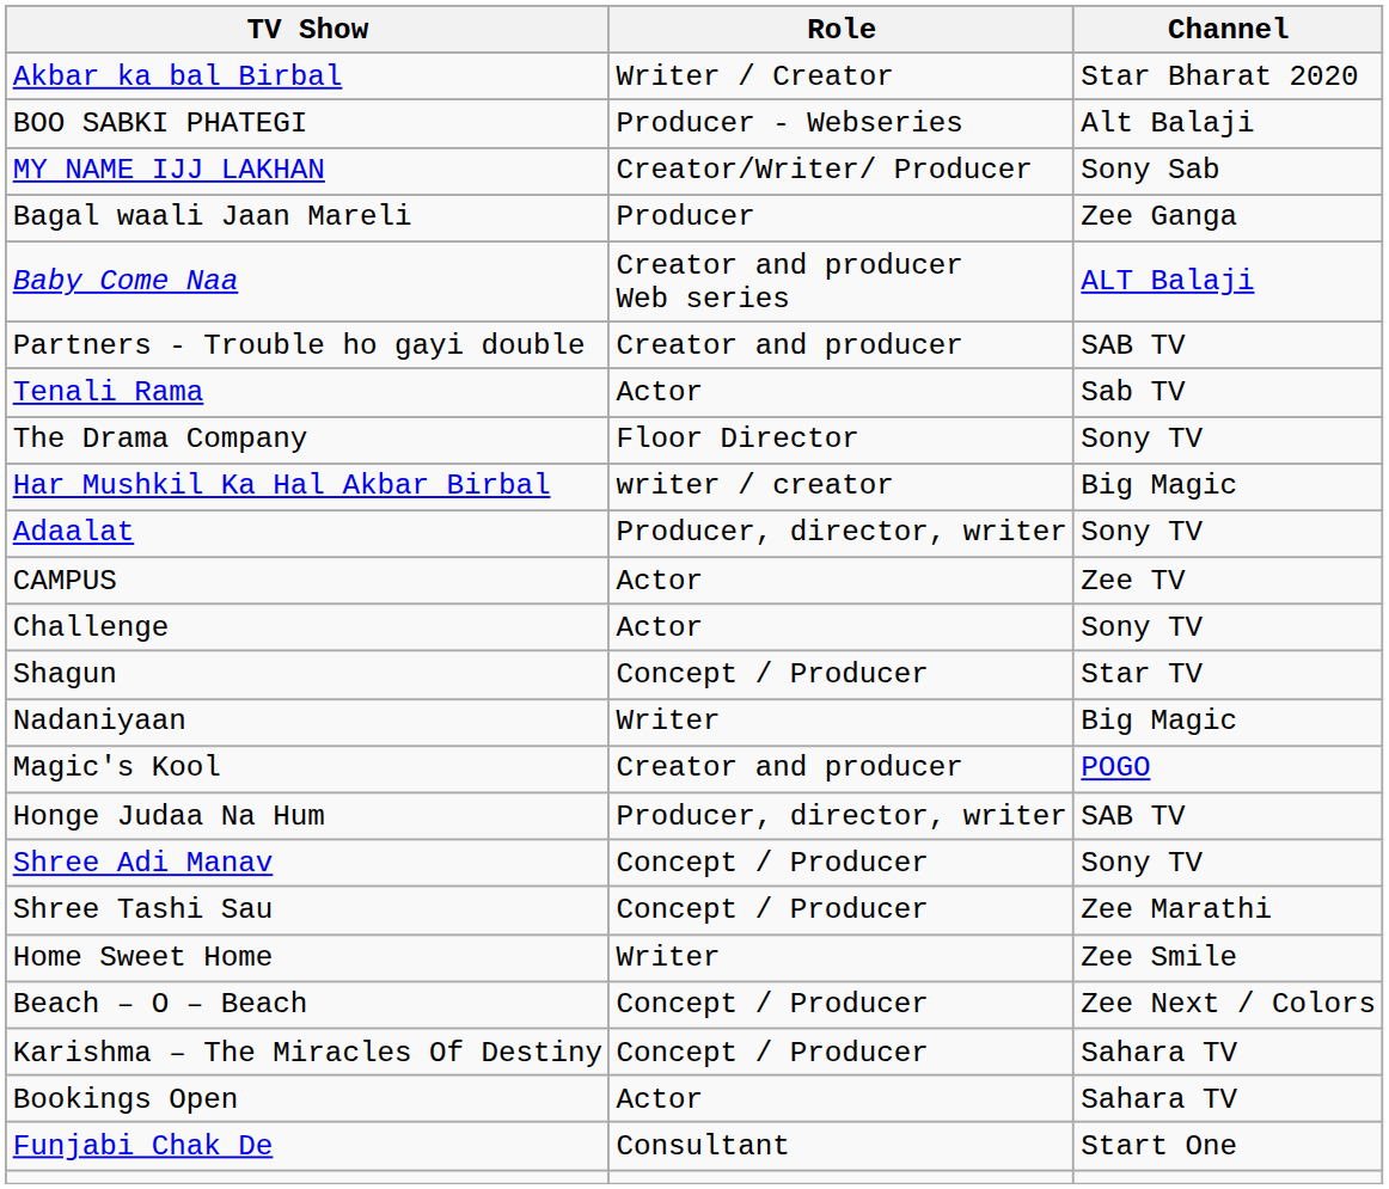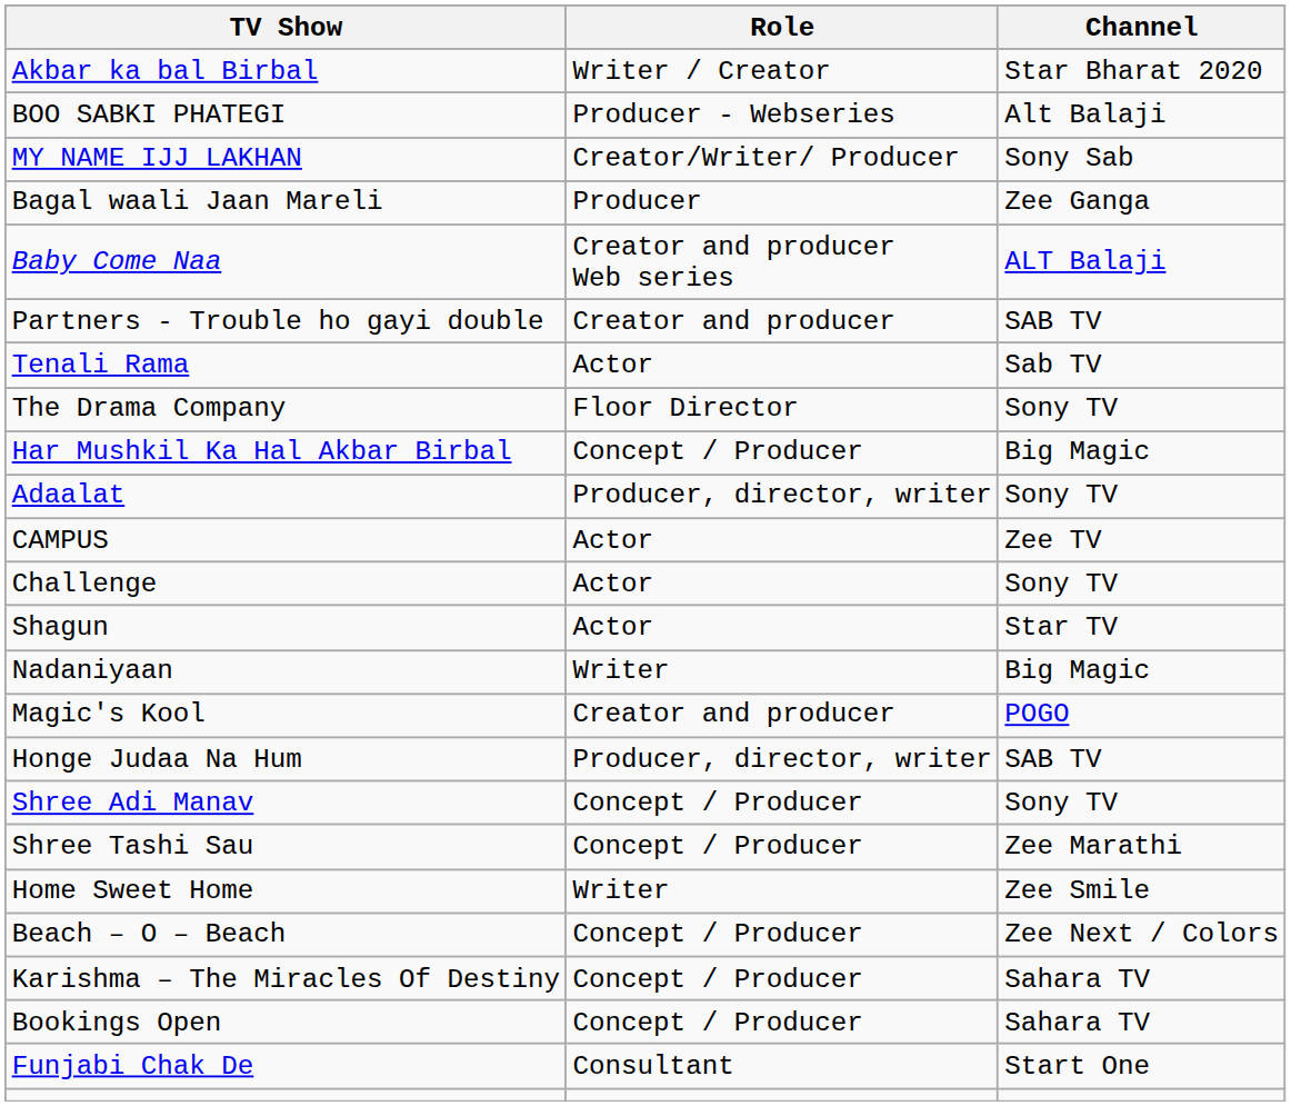 <table class="wikitable">
 <tr>
 <th>TV Show</th>
 <th>Role</th>
 <th>Channel</th>
 </tr>
 <tr>
 <td><a href='#'>Akbar ka bal Birbal</a></td>
 <td>Writer / Creator</td>
 <td>Star Bharat 2020</td>
 </tr>
 <tr>
 <td>BOO SABKI PHATEGI</td>
 <td>Producer - Webseries</td>
 <td>Alt Balaji</td>
 </tr>
 <tr>
 <td><a href='#'>MY NAME IJJ LAKHAN</a></td>
 <td>Creator/Writer/ Producer</td>
 <td>Sony Sab</td>
 </tr>
 <tr>
 <td>Bagal waali Jaan Mareli</td>
 <td>Producer</td>
 <td>Zee Ganga</td>
 </tr>
 <tr>
 <td><em><a href='#'>Baby Come Naa</a></em></td>
 <td>Creator and producer<br>Web series</td>
 <td><a href='#'>ALT Balaji</a></td>
 </tr>
 <tr>
 <td>Partners - Trouble ho gayi double</td>
 <td>Creator and producer</td>
 <td>SAB TV</td>
 </tr>
 <tr>
 <td><a href='#'>Tenali Rama</a></td>
 <td>Actor</td>
 <td>Sab TV</td>
 </tr>
 <tr>
 <td>The Drama Company</td>
 <td>Floor Director</td>
 <td>Sony TV</td>
 </tr>
 <tr>
 <td><a href='#'>Har Mushkil Ka Hal Akbar Birbal</a></td>
-<td>writer / creator</td>
+<td>Concept / Producer</td>
 <td>Big Magic</td>
 </tr>
 <tr>
 <td><a href='#'>Adaalat</a></td>
 <td>Producer, director, writer</td>
 <td>Sony TV</td>
 </tr>
 <tr>
 <td>CAMPUS</td>
 <td>Actor</td>
 <td>Zee TV</td>
 </tr>
 <tr>
 <td>Challenge</td>
 <td>Actor</td>
 <td>Sony TV</td>
 </tr>
 <tr>
 <td>Shagun</td>
-<td>Concept / Producer</td>
+<td>Actor</td>
 <td>Star TV</td>
 </tr>
 <tr>
 <td>Nadaniyaan</td>
 <td>Writer</td>
 <td>Big Magic</td>
 </tr>
 <tr>
 <td>Magic's Kool</td>
 <td>Creator and producer</td>
 <td><a href='#'>POGO</a></td>
 </tr>
 <tr>
 <td>Honge Judaa Na Hum</td>
 <td>Producer, director, writer</td>
 <td>SAB TV</td>
 </tr>
 <tr>
 <td><a href='#'>Shree Adi Manav</a></td>
 <td>Concept / Producer</td>
 <td>Sony TV</td>
 </tr>
 <tr>
 <td>Shree Tashi Sau</td>
 <td>Concept / Producer</td>
 <td>Zee Marathi</td>
 </tr>
 <tr>
 <td>Home Sweet Home</td>
 <td>Writer</td>
 <td>Zee Smile</td>
 </tr>
 <tr>
 <td>Beach – O – Beach</td>
 <td>Concept / Producer</td>
 <td>Zee Next / Colors</td>
 </tr>
 <tr>
 <td>Karishma – The Miracles Of Destiny</td>
 <td>Concept / Producer</td>
 <td>Sahara TV</td>
 </tr>
 <tr>
 <td>Bookings Open</td>
-<td>Actor</td>
+<td>Concept / Producer</td>
 <td>Sahara TV</td>
 </tr>
 <tr>
 <td><a href='#'>Funjabi Chak De</a></td>
 <td>Consultant</td>
 <td>Start One</td>
 </tr>
 <tr>
 <td></td>
 <td></td>
 <td></td>
 </tr>
 </table>
